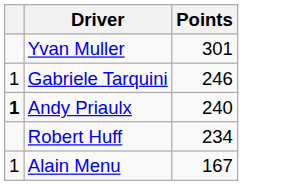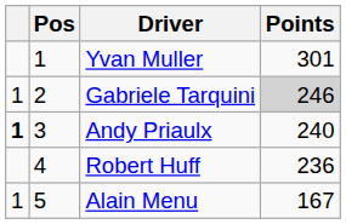 <table class="wikitable" style="font-size: 95%;">
 <tr>
 <th></th>
+<th>Pos</th>
 <th>Driver</th>
 <th>Points</th>
 </tr>
 <tr>
 <td align="left"></td>
+<td>1</td>
 <td> <a href='#'>Yvan Muller</a></td>
 <td align="right">301</td>
 </tr>
 <tr>
 <td align="left"> 1</td>
+<td>2</td>
 <td> <a href='#'>Gabriele Tarquini</a></td>
-<td align="right">246</td>
+<td align="right" style="background: lightgrey;">246</td>
 </tr>
 <tr>
 <td align="left"><strong> 1</strong></td>
+<td>3</td>
 <td> <a href='#'>Andy Priaulx</a></td>
 <td align="right">240</td>
 </tr>
 <tr>
 <td align="left"></td>
+<td>4</td>
 <td> <a href='#'>Robert Huff</a></td>
-<td align="right">234</td>
+<td align="right">236</td>
 </tr>
 <tr>
 <td align="left"> 1</td>
+<td>5</td>
 <td> <a href='#'>Alain Menu</a></td>
 <td align="right">167</td>
 </tr>
 </table>
